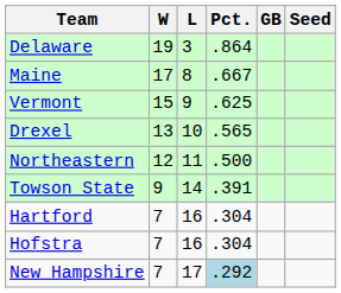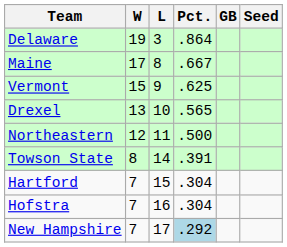 <table class=wikitable>
 <tr>
 <th>Team</th>
 <th>W</th>
 <th>L</th>
 <th>Pct.</th>
 <th>GB</th>
 <th>Seed</th>
 </tr>
 <tr bgcolor=#ccffcc>
 <td><a href='#'>Delaware</a></td>
 <td>19</td>
 <td>3</td>
 <td>.864</td>
 <td></td>
 <td></td>
 </tr>
 <tr bgcolor=#ccffcc>
 <td><a href='#'>Maine</a></td>
 <td>17</td>
 <td>8</td>
 <td>.667</td>
 <td></td>
 <td></td>
 </tr>
 <tr bgcolor=#ccffcc>
 <td><a href='#'>Vermont</a></td>
 <td>15</td>
 <td>9</td>
 <td>.625</td>
 <td></td>
 <td></td>
 </tr>
 <tr bgcolor=#ccffcc>
 <td><a href='#'>Drexel</a></td>
 <td>13</td>
 <td>10</td>
 <td>.565</td>
 <td></td>
 <td></td>
 </tr>
 <tr bgcolor=#ccffcc>
 <td><a href='#'>Northeastern</a></td>
 <td>12</td>
 <td>11</td>
 <td>.500</td>
 <td></td>
 <td></td>
 </tr>
 <tr bgcolor=#ccffcc>
 <td><a href='#'>Towson State</a></td>
-<td>9</td>
+<td>8</td>
 <td>14</td>
 <td>.391</td>
 <td></td>
 <td></td>
 </tr>
 <tr>
 <td><a href='#'>Hartford</a></td>
 <td>7</td>
-<td>16</td>
+<td>15</td>
 <td>.304</td>
 <td></td>
 <td></td>
 </tr>
 <tr>
 <td><a href='#'>Hofstra</a></td>
 <td>7</td>
 <td>16</td>
 <td>.304</td>
 <td></td>
 <td></td>
 </tr>
 <tr>
 <td><a href='#'>New Hampshire</a></td>
 <td>7</td>
 <td>17</td>
 <td style="background: lightblue;">.292</td>
 <td></td>
 <td></td>
 </tr>
 </table>
